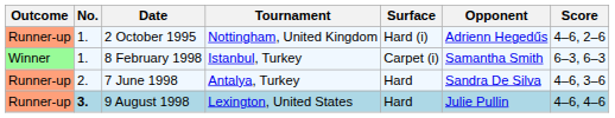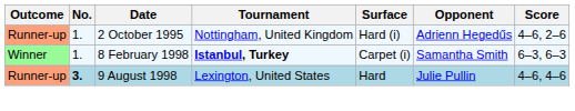 <table class="sortable wikitable" style="font-size:97%;">
 <tr>
 <th>Outcome</th>
 <th>No.</th>
 <th>Date</th>
 <th>Tournament</th>
 <th>Surface</th>
 <th>Opponent</th>
 <th>Score</th>
 </tr>
 <tr style="background:#f0f8ff;">
 <td bgcolor=#FFA07A>Runner-up</td>
 <td>1.</td>
 <td>2 October 1995</td>
 <td><a href='#'>Nottingham</a>, United Kingdom</td>
 <td>Hard (i)</td>
 <td> <a href='#'>Adrienn Hegedűs</a></td>
 <td>4–6, 2–6</td>
 </tr>
 <tr style="background:#f0f8ff;">
 <td style="background:#98fb98;">Winner</td>
 <td>1.</td>
 <td>8 February 1998</td>
-<td><a href='#'>Istanbul</a>, Turkey</td>
+<td><strong><a href='#'>Istanbul</a>, Turkey</strong></td>
 <td>Carpet (i)</td>
 <td> <a href='#'>Samantha Smith</a></td>
 <td>6–3, 6–3</td>
-</tr>
-<tr style="background:#f0f8ff;">
-<td bgcolor=#FFA07A>Runner-up</td>
-<td>2.</td>
-<td>7 June 1998</td>
-<td><a href='#'>Antalya</a>, Turkey</td>
-<td>Hard</td>
-<td> <a href='#'>Sandra De Silva</a></td>
-<td>4–6, 3–6</td>
 </tr>
 <tr style="background:lightblue;">
 <td bgcolor=#FFA07A>Runner-up</td>
 <td><strong>3.</strong></td>
 <td>9 August 1998</td>
 <td><a href='#'>Lexington</a>, United States</td>
 <td>Hard</td>
 <td> <a href='#'>Julie Pullin</a></td>
 <td>4–6, 4–6</td>
 </tr>
 </table>
